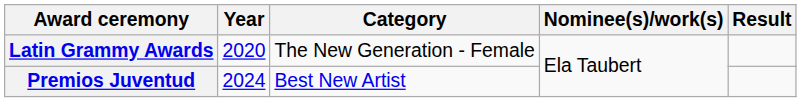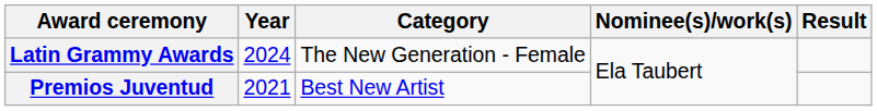 <table class="wikitable sortable plainrowheaders">
 <tr>
 <th scope="col">Award ceremony</th>
 <th scope="col">Year</th>
 <th scope="col">Category</th>
 <th scope="col">Nominee(s)/work(s)</th>
 <th scope="col">Result</th>
 </tr>
 <tr>
 <th scope="row"><a href='#'>Latin Grammy Awards</a></th>
-<td><a href='#'>2020</a></td>
+<td><a href='#'>2024</a></td>
 <td>The New Generation - Female</td>
 <td rowspan="2">Ela Taubert</td>
 <td></td>
 </tr>
 <tr>
 <th scope="row"><a href='#'>Premios Juventud</a></th>
-<td><a href='#'>2024</a></td>
+<td><a href='#'>2021</a></td>
 <td><a href='#'>Best New Artist</a></td>
 <td></td>
 </tr>
 </table>
